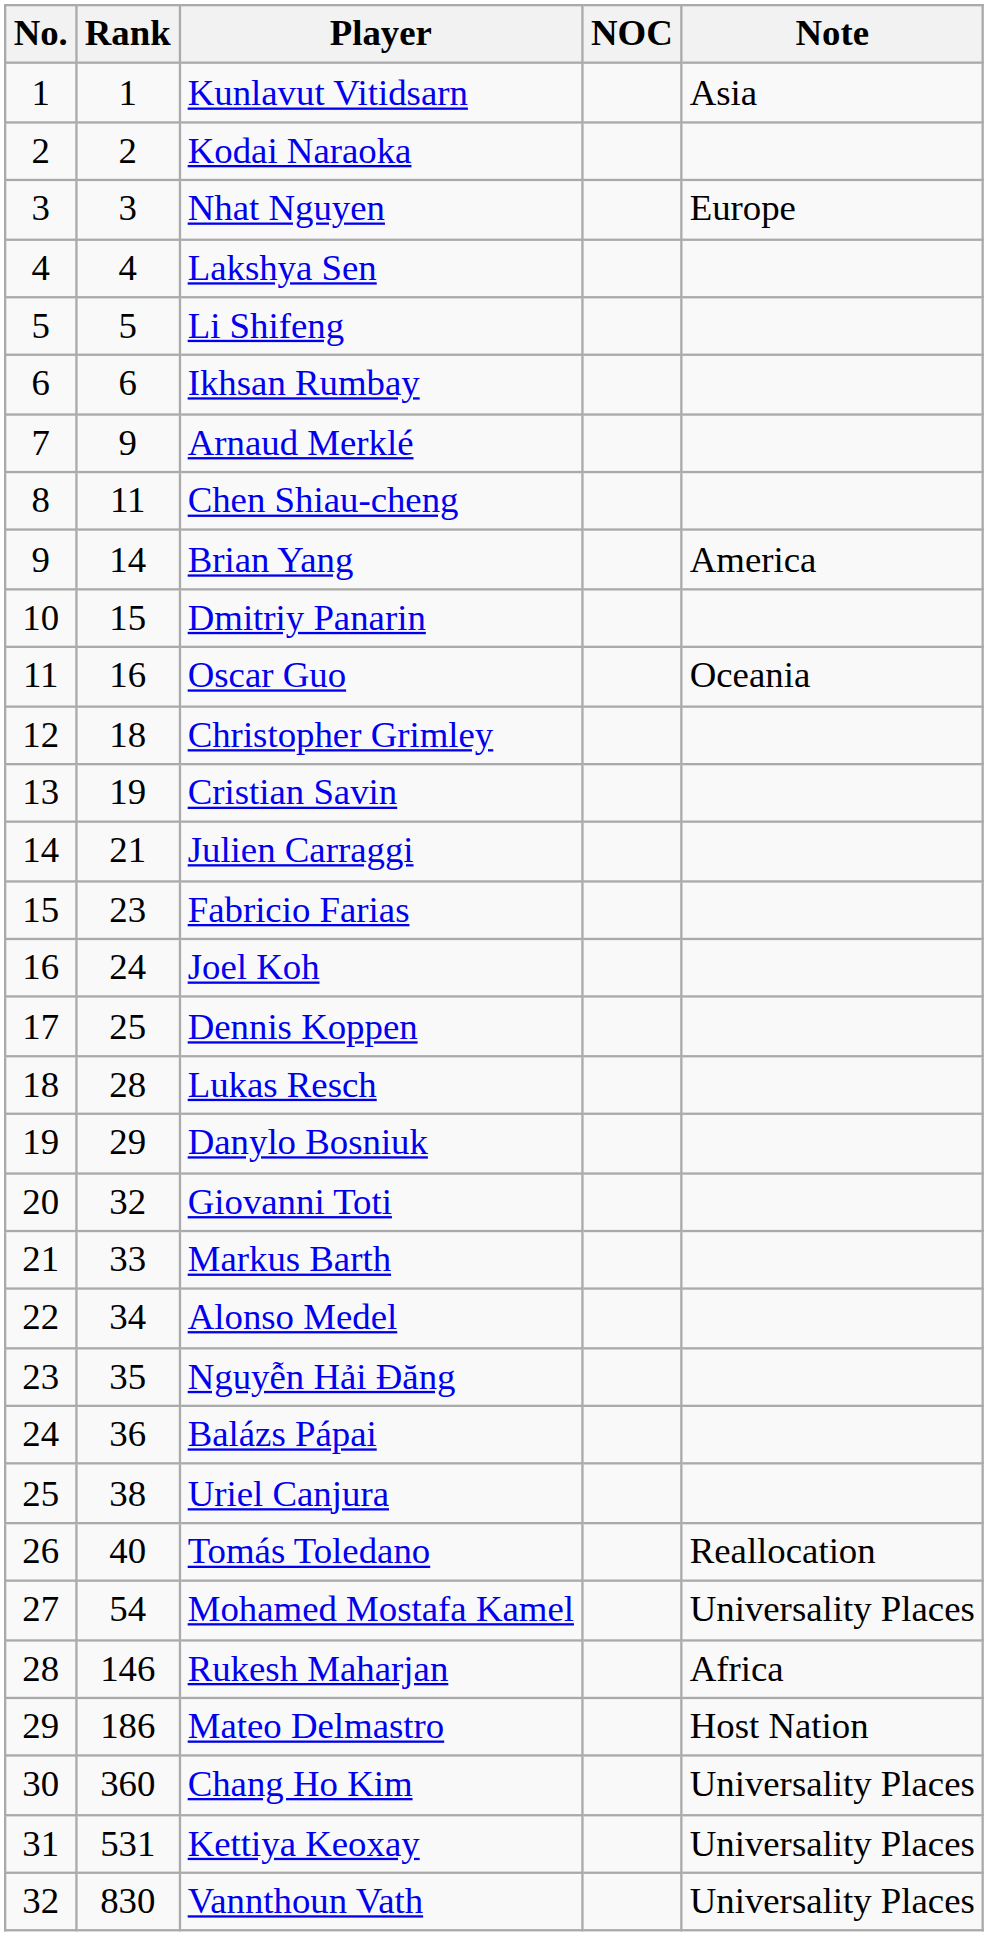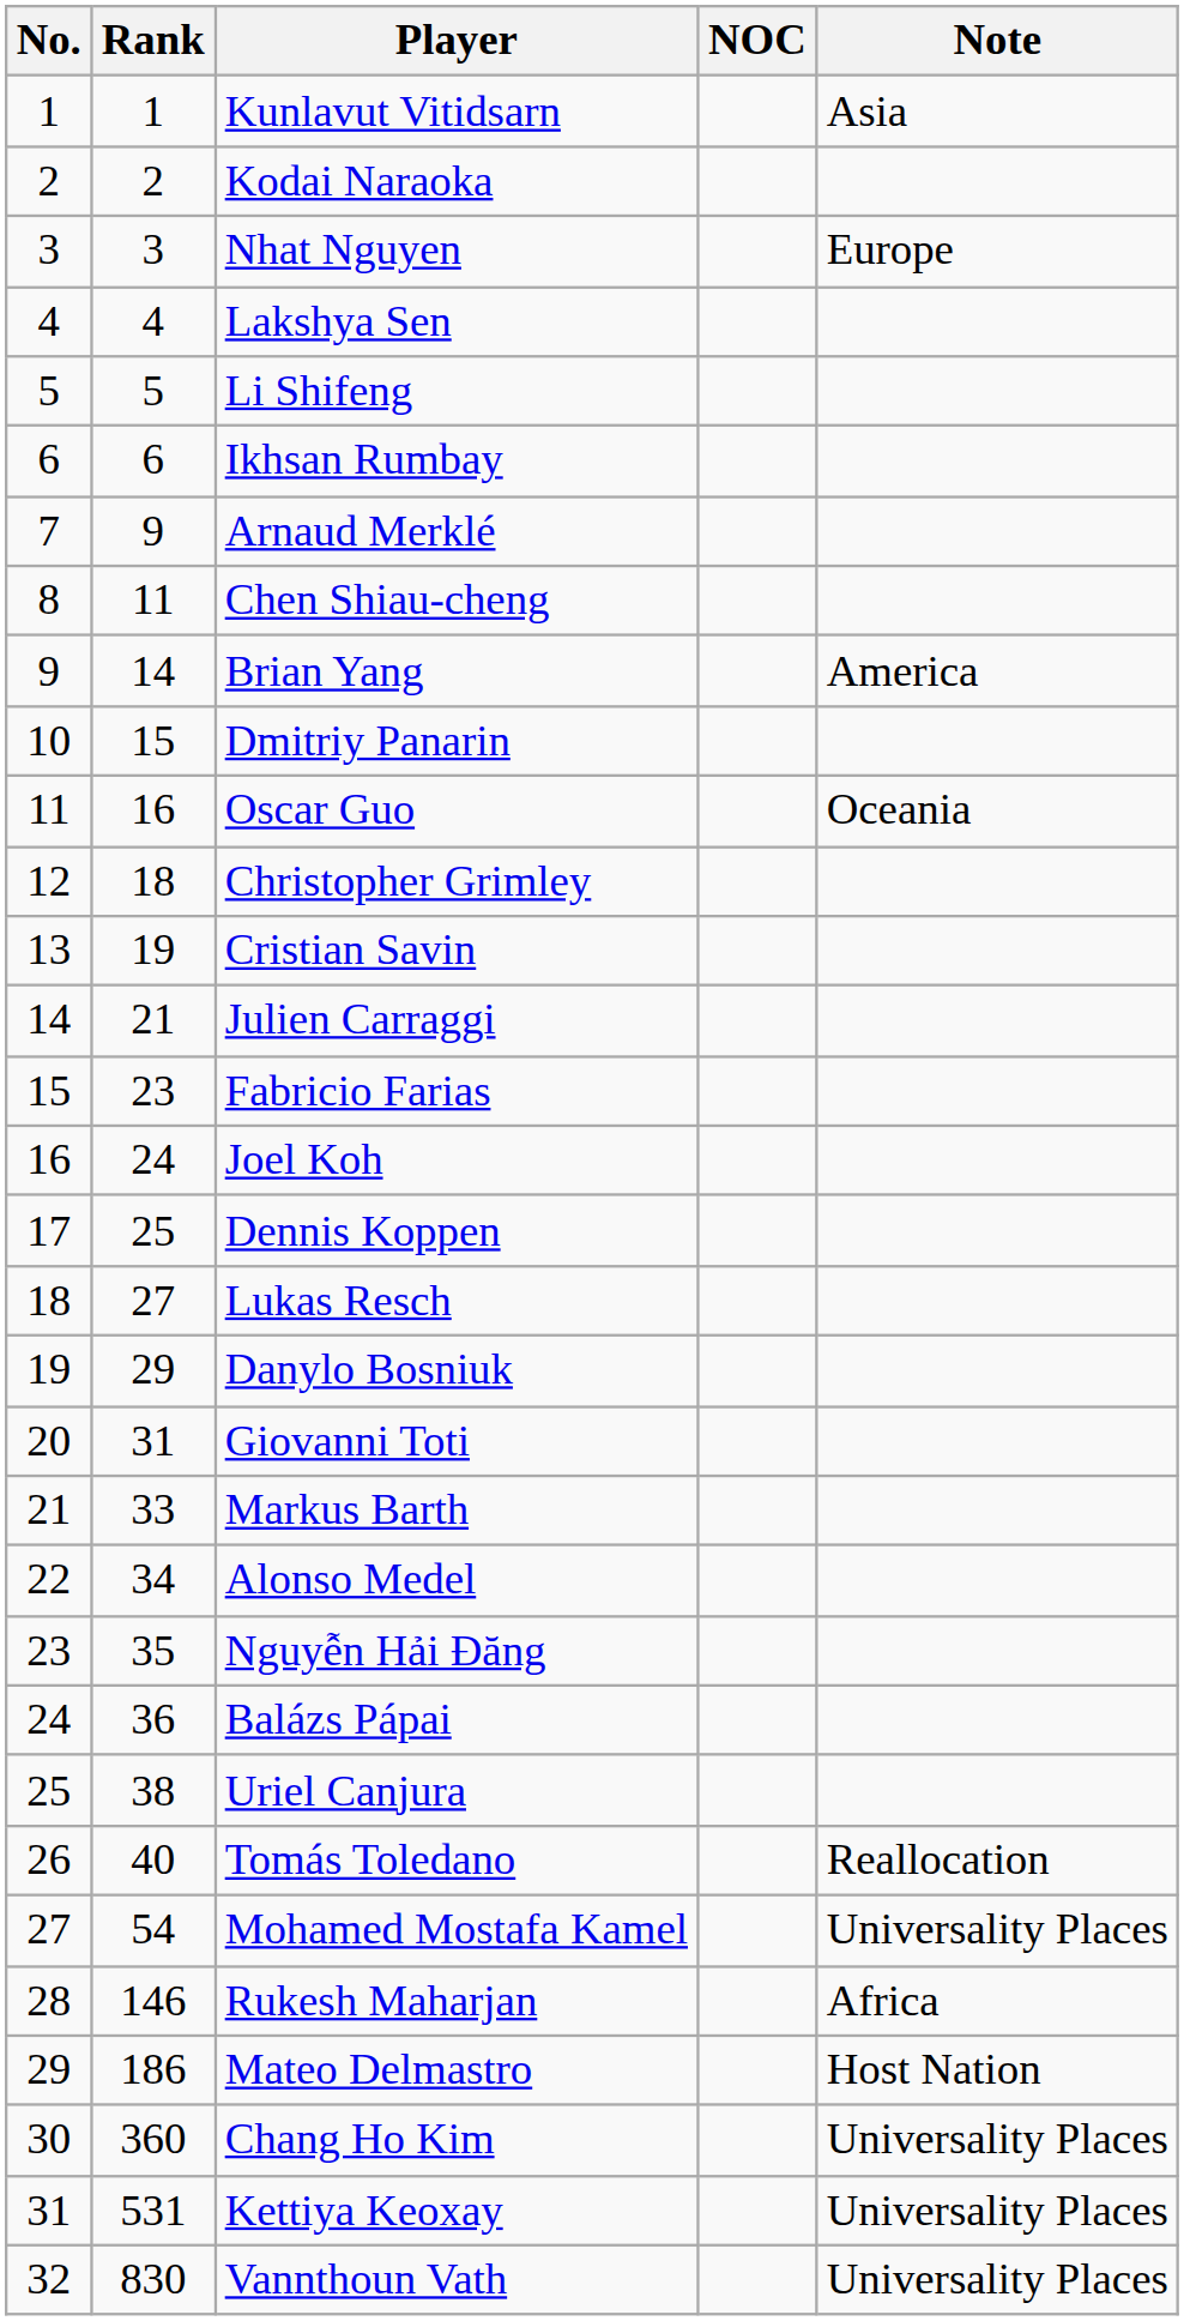 <table class="wikitable sortable">
 <tr>
 <th>No.</th>
 <th>Rank</th>
 <th>Player</th>
 <th>NOC</th>
 <th>Note</th>
 </tr>
 <tr>
 <td align="center">1</td>
 <td align="center">1</td>
 <td><a href='#'>Kunlavut Vitidsarn</a></td>
 <td></td>
 <td>Asia</td>
 </tr>
 <tr>
 <td align="center">2</td>
 <td align="center">2</td>
 <td><a href='#'>Kodai Naraoka</a></td>
 <td></td>
 <td></td>
 </tr>
 <tr>
 <td align="center">3</td>
 <td align="center">3</td>
 <td><a href='#'>Nhat Nguyen</a></td>
 <td></td>
 <td>Europe</td>
 </tr>
 <tr>
 <td align="center">4</td>
 <td align="center">4</td>
 <td><a href='#'>Lakshya Sen</a></td>
 <td></td>
 <td></td>
 </tr>
 <tr>
 <td align="center">5</td>
 <td align="center">5</td>
 <td><a href='#'>Li Shifeng</a></td>
 <td></td>
 <td></td>
 </tr>
 <tr>
 <td align="center">6</td>
 <td align="center">6</td>
 <td><a href='#'>Ikhsan Rumbay</a></td>
 <td></td>
 <td></td>
 </tr>
 <tr>
 <td align="center">7</td>
 <td align="center">9</td>
 <td><a href='#'>Arnaud Merklé</a></td>
 <td></td>
 <td></td>
 </tr>
 <tr>
 <td align="center">8</td>
 <td align="center">11</td>
 <td><a href='#'>Chen Shiau-cheng</a></td>
 <td></td>
 <td></td>
 </tr>
 <tr>
 <td align="center">9</td>
 <td align="center">14</td>
 <td><a href='#'>Brian Yang</a></td>
 <td></td>
 <td>America</td>
 </tr>
 <tr>
 <td align="center">10</td>
 <td align="center">15</td>
 <td><a href='#'>Dmitriy Panarin</a></td>
 <td></td>
 <td></td>
 </tr>
 <tr>
 <td align="center">11</td>
 <td align="center">16</td>
 <td><a href='#'>Oscar Guo</a></td>
 <td></td>
 <td>Oceania</td>
 </tr>
 <tr>
 <td align="center">12</td>
 <td align="center">18</td>
 <td><a href='#'>Christopher Grimley</a></td>
 <td></td>
 <td></td>
 </tr>
 <tr>
 <td align="center">13</td>
 <td align="center">19</td>
 <td><a href='#'>Cristian Savin</a></td>
 <td></td>
 <td></td>
 </tr>
 <tr>
 <td align="center">14</td>
 <td align="center">21</td>
 <td><a href='#'>Julien Carraggi</a></td>
 <td></td>
 <td></td>
 </tr>
 <tr>
 <td align="center">15</td>
 <td align="center">23</td>
 <td><a href='#'>Fabricio Farias</a></td>
 <td></td>
 <td></td>
 </tr>
 <tr>
 <td align="center">16</td>
 <td align="center">24</td>
 <td><a href='#'>Joel Koh</a></td>
 <td></td>
 <td></td>
 </tr>
 <tr>
 <td align="center">17</td>
 <td align="center">25</td>
 <td><a href='#'>Dennis Koppen</a></td>
 <td></td>
 <td></td>
 </tr>
 <tr>
 <td align="center">18</td>
-<td align="center">28</td>
+<td align="center">27</td>
 <td><a href='#'>Lukas Resch</a></td>
 <td></td>
 <td></td>
 </tr>
 <tr>
 <td align="center">19</td>
 <td align="center">29</td>
 <td><a href='#'>Danylo Bosniuk</a></td>
 <td></td>
 <td></td>
 </tr>
 <tr>
 <td align="center">20</td>
-<td align="center">32</td>
+<td align="center">31</td>
 <td><a href='#'>Giovanni Toti</a></td>
 <td></td>
 <td></td>
 </tr>
 <tr>
 <td align="center">21</td>
 <td align="center">33</td>
 <td><a href='#'>Markus Barth</a></td>
 <td></td>
 <td></td>
 </tr>
 <tr>
 <td align="center">22</td>
 <td align="center">34</td>
 <td><a href='#'>Alonso Medel</a></td>
 <td></td>
 <td></td>
 </tr>
 <tr>
 <td align="center">23</td>
 <td align="center">35</td>
 <td><a href='#'>Nguyễn Hải Đăng</a></td>
 <td></td>
 <td></td>
 </tr>
 <tr>
 <td align="center">24</td>
 <td align="center">36</td>
 <td><a href='#'>Balázs Pápai</a></td>
 <td></td>
 <td></td>
 </tr>
 <tr>
 <td align="center">25</td>
 <td align="center">38</td>
 <td><a href='#'>Uriel Canjura</a></td>
 <td></td>
 <td></td>
 </tr>
 <tr>
 <td align="center">26</td>
 <td align="center">40</td>
 <td><a href='#'>Tomás Toledano</a></td>
 <td></td>
 <td>Reallocation</td>
 </tr>
 <tr>
 <td align="center">27</td>
 <td align="center">54</td>
 <td><a href='#'>Mohamed Mostafa Kamel</a></td>
 <td></td>
 <td>Universality Places</td>
 </tr>
 <tr>
 <td align="center">28</td>
 <td align="center">146</td>
 <td><a href='#'>Rukesh Maharjan</a></td>
 <td></td>
 <td>Africa</td>
 </tr>
 <tr>
 <td align="center">29</td>
 <td align="center">186</td>
 <td><a href='#'>Mateo Delmastro</a></td>
 <td></td>
 <td>Host Nation</td>
 </tr>
 <tr>
 <td align="center">30</td>
 <td align="center">360</td>
 <td><a href='#'>Chang Ho Kim</a></td>
 <td></td>
 <td>Universality Places</td>
 </tr>
 <tr>
 <td align="center">31</td>
 <td align="center">531</td>
 <td><a href='#'>Kettiya Keoxay</a></td>
 <td></td>
 <td>Universality Places</td>
 </tr>
 <tr>
 <td align="center">32</td>
 <td align="center">830</td>
 <td><a href='#'>Vannthoun Vath</a></td>
 <td></td>
 <td>Universality Places</td>
 </tr>
 </table>
